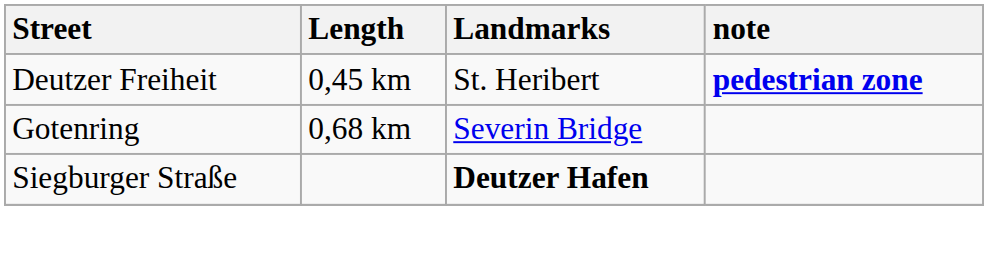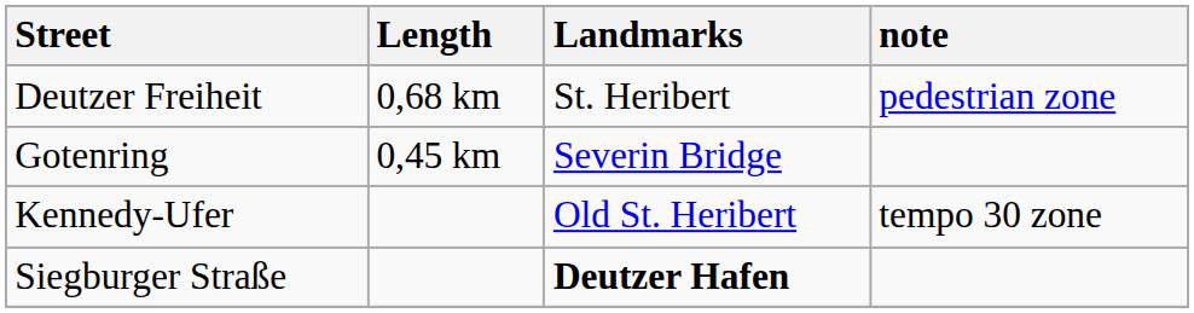 <table class="wikitable" width=500>
 <tr>
 <th style="text-align: left;">Street</th>
 <th style="text-align: left;">Length</th>
 <th style="text-align: left;">Landmarks</th>
 <th style="text-align: left;">note</th>
 </tr>
 <tr>
 <td>Deutzer Freiheit</td>
-<td>0,45 km</td>
+<td>0,68 km</td>
 <td>St. Heribert</td>
-<td><strong> <a href='#'>pedestrian zone</a></strong></td>
+<td> <a href='#'>pedestrian zone</a></td>
 </tr>
 <tr>
 <td>Gotenring</td>
-<td>0,68 km</td>
+<td>0,45 km</td>
 <td><a href='#'>Severin Bridge</a></td>
 <td></td>
+</tr>
+<tr>
+<td>Kennedy-Ufer</td>
+<td></td>
+<td><a href='#'>Old St. Heribert</a></td>
+<td> tempo 30 zone</td>
 </tr>
 <tr>
 <td>Siegburger Straße</td>
 <td></td>
 <td><strong>Deutzer Hafen</strong></td>
 <td></td>
 </tr>
 <tr>
 </tr>
 </table>
